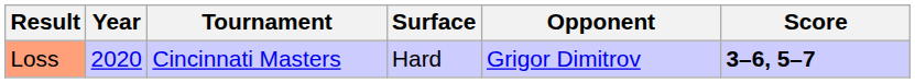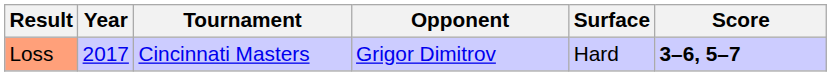 <table class="sortable wikitable">
 <tr>
 <th>Result</th>
 <th>Year</th>
 <th width=160>Tournament</th>
+<th width=160>Opponent</th>
 <th>Surface</th>
-<th width=160>Opponent</th>
 <th width=125 class=unsortable>Score</th>
 </tr>
 <tr style=background:#ccf>
 <td bgcolor=#ffa07a>Loss</td>
-<td><a href='#'>2020</a></td>
+<td><a href='#'>2017</a></td>
 <td><a href='#'>Cincinnati Masters</a></td>
+<td> <a href='#'>Grigor Dimitrov</a></td>
 <td>Hard</td>
-<td> <a href='#'>Grigor Dimitrov</a></td>
 <td><strong>3–6, 5–7</strong></td>
 </tr>
 </table>
